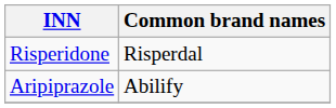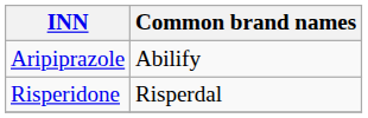 <table class="wikitable">
 <tr>
 <th><a href='#'>INN</a></th>
 <th>Common brand names</th>
 </tr>
 <tr>
+<td><a href='#'>Aripiprazole</a></td>
+<td>Abilify</td>
+</tr>
+<tr>
 <td><a href='#'>Risperidone</a></td>
 <td>Risperdal</td>
 </tr>
 <tr>
-<td><a href='#'>Aripiprazole</a></td>
-<td>Abilify</td>
-</tr>
-<tr>
 </tr>
 </table>
